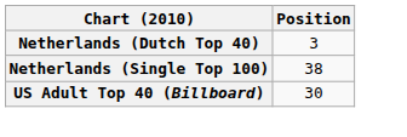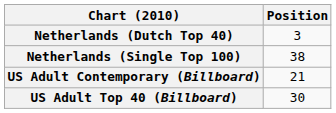 <table class="wikitable sortable plainrowheaders" style="text-align:center">
 <tr>
 <th scope="col">Chart (2010)</th>
 <th scope="col">Position</th>
 </tr>
 <tr>
 <th scope="row">Netherlands (Dutch Top 40)</th>
 <td>3</td>
 </tr>
 <tr>
 <th scope="row">Netherlands (Single Top 100)</th>
 <td>38</td>
 </tr>
 <tr>
+<th scope="row">US Adult Contemporary (<em>Billboard</em>)</th>
+<td>21</td>
+</tr>
+<tr>
 <th scope="row">US Adult Top 40 (<em>Billboard</em>)</th>
 <td>30</td>
 </tr>
 </table>
